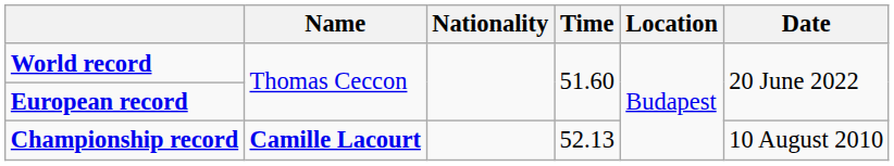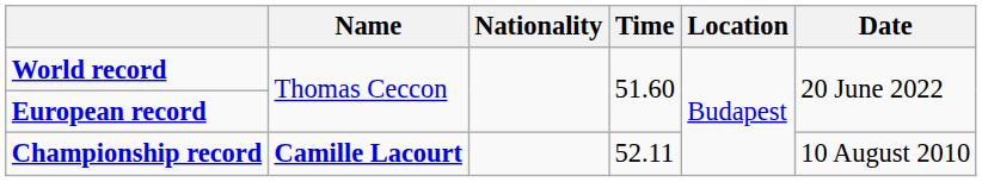 <table class=wikitable>
 <tr>
 <th></th>
 <th>Name</th>
 <th>Nationality</th>
 <th>Time</th>
 <th>Location</th>
 <th>Date</th>
 </tr>
 <tr>
 <td><strong><a href='#'>World record</a></strong></td>
 <td rowspan=2><a href='#'>Thomas Ceccon</a></td>
 <td rowspan=2></td>
 <td rowspan=2>51.60</td>
 <td rowspan=3><a href='#'>Budapest</a></td>
 <td rowspan=2>20 June 2022</td>
 </tr>
 <tr>
 <td><strong><a href='#'>European record</a></strong></td>
 </tr>
 <tr>
 <td><strong><a href='#'>Championship record</a></strong></td>
 <td><strong><a href='#'>Camille Lacourt</a></strong></td>
 <td></td>
-<td>52.13</td>
+<td>52.11</td>
 <td>10 August 2010</td>
 </tr>
 </table>
